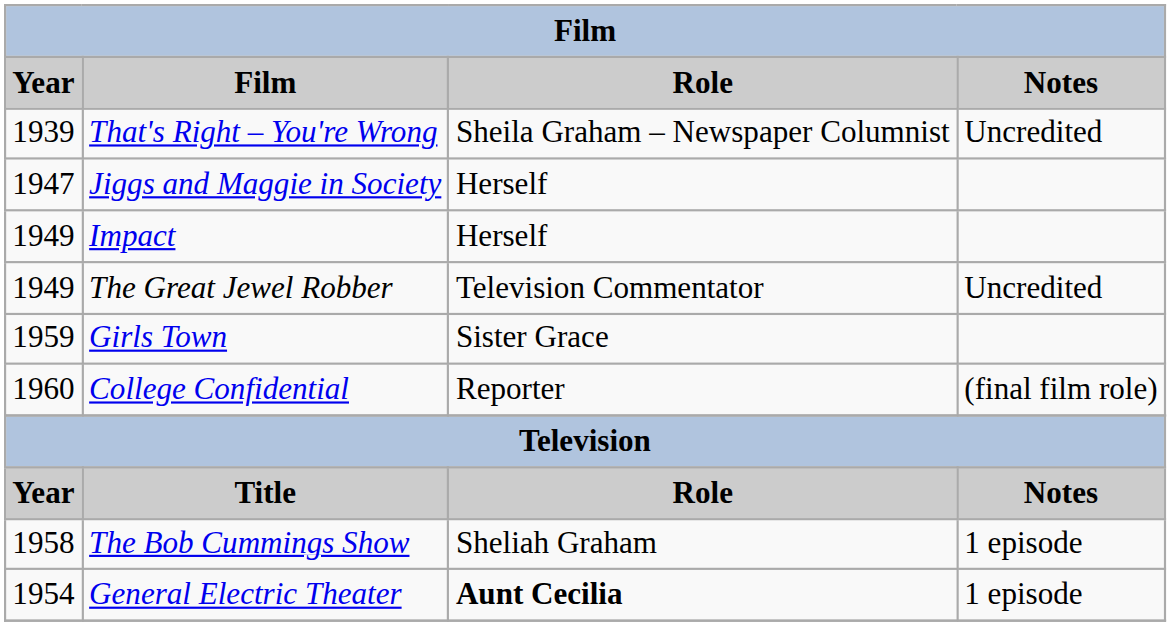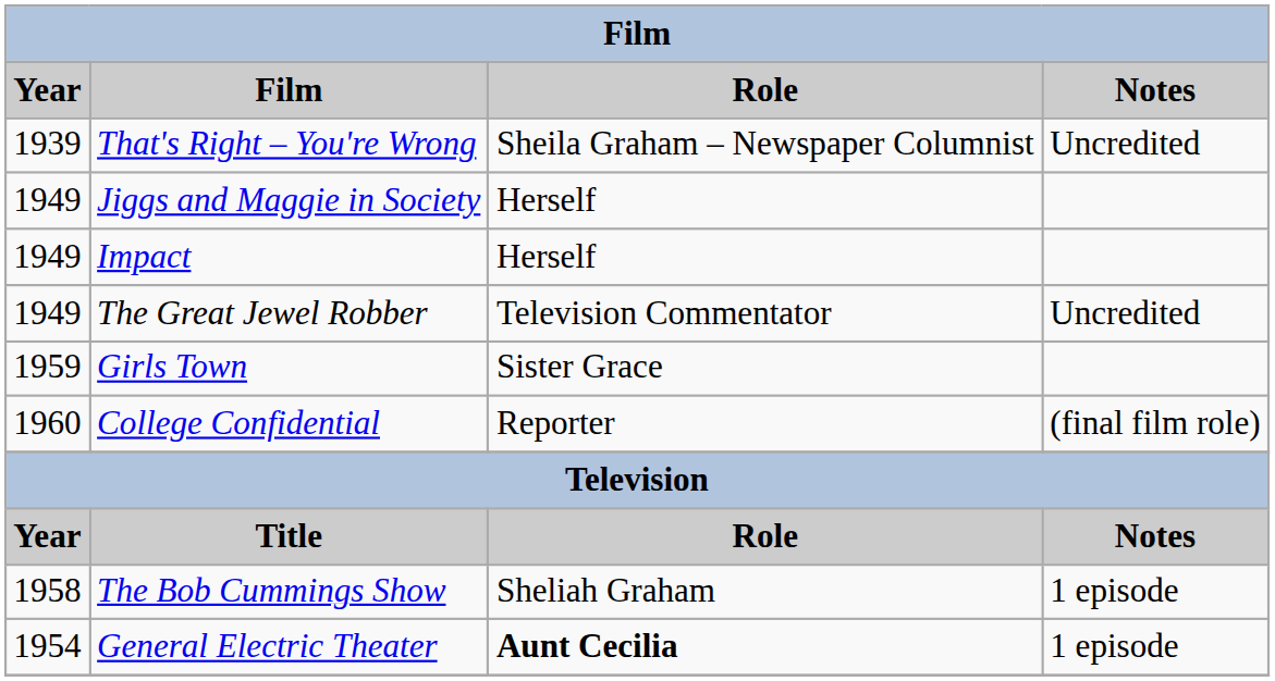 <table class="wikitable" style="font-size:90%;">
 <tr>
 <th colspan=4 style="background:#B0C4DE;">Film</th>
 </tr>
 <tr align="center">
 <th style="background: #CCCCCC;">Year</th>
 <th style="background: #CCCCCC;">Film</th>
 <th style="background: #CCCCCC;">Role</th>
 <th style="background: #CCCCCC;">Notes</th>
 </tr>
 <tr>
 <td>1939</td>
 <td><em><a href='#'>That's Right – You're Wrong</a></em></td>
 <td>Sheila Graham – Newspaper Columnist</td>
 <td>Uncredited</td>
 </tr>
 <tr>
-<td>1947</td>
+<td>1949</td>
 <td><em><a href='#'>Jiggs and Maggie in Society</a></em></td>
 <td>Herself</td>
 <td></td>
 </tr>
 <tr>
 <td>1949</td>
 <td><em><a href='#'>Impact</a></em></td>
 <td>Herself</td>
 <td></td>
 </tr>
 <tr>
 <td>1949</td>
 <td><em>The Great Jewel Robber</em></td>
 <td>Television Commentator</td>
 <td>Uncredited</td>
 </tr>
 <tr>
 <td>1959</td>
 <td><em><a href='#'>Girls Town</a></em></td>
 <td>Sister Grace</td>
 <td></td>
 </tr>
 <tr>
 <td>1960</td>
 <td><em><a href='#'>College Confidential</a></em></td>
 <td>Reporter</td>
 <td>(final film role)</td>
 </tr>
 <tr>
 </tr>
 <tr align="center">
 <th colspan=4 style="background:#B0C4DE;">Television</th>
 </tr>
 <tr align="center">
 <th style="background: #CCCCCC;">Year</th>
 <th style="background: #CCCCCC;">Title</th>
 <th style="background: #CCCCCC;">Role</th>
 <th style="background: #CCCCCC;">Notes</th>
 </tr>
 <tr>
 <td>1958</td>
 <td><em><a href='#'>The Bob Cummings Show</a></em></td>
 <td>Sheliah Graham</td>
 <td>1 episode</td>
 </tr>
 <tr>
 <td>1954</td>
 <td><em><a href='#'>General Electric Theater</a></em></td>
 <td><strong>Aunt Cecilia</strong></td>
 <td>1 episode</td>
 </tr>
 <tr>
 </tr>
 </table>
